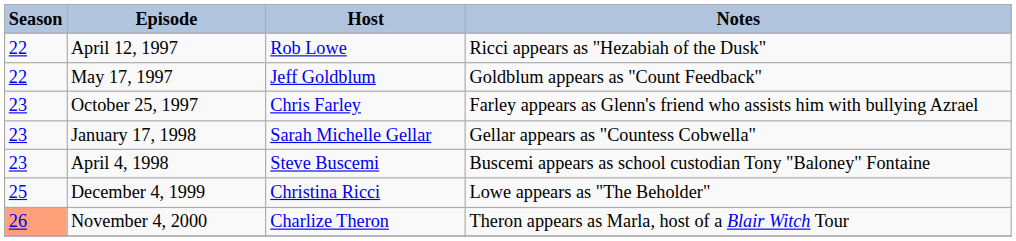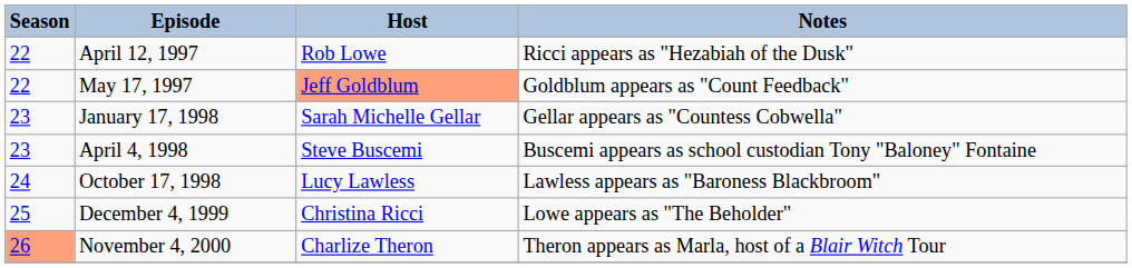 <table class="wikitable" style="width:100%;">
 <tr>
 <th style="background:#B0C4DE;" width="5%">Season</th>
 <th style="background:#B0C4DE;" width="20%">Episode</th>
 <th style="background:#B0C4DE;" width="20%">Host</th>
 <th style="background:#B0C4DE;" width="55%">Notes</th>
 </tr>
 <tr>
 <td><a href='#'>22</a></td>
 <td>April 12, 1997</td>
 <td><a href='#'>Rob Lowe</a></td>
 <td>Ricci appears as "Hezabiah of the Dusk"</td>
 </tr>
 <tr>
 <td><a href='#'>22</a></td>
 <td>May 17, 1997</td>
-<td><a href='#'>Jeff Goldblum</a></td>
+<td style="background: lightsalmon;"><a href='#'>Jeff Goldblum</a></td>
 <td>Goldblum appears as "Count Feedback"</td>
-</tr>
-<tr>
-<td><a href='#'>23</a></td>
-<td>October 25, 1997</td>
-<td><a href='#'>Chris Farley</a></td>
-<td>Farley appears as Glenn's friend who assists him with bullying Azrael</td>
 </tr>
 <tr>
 <td><a href='#'>23</a></td>
 <td>January 17, 1998</td>
 <td><a href='#'>Sarah Michelle Gellar</a></td>
 <td>Gellar appears as "Countess Cobwella"</td>
 </tr>
 <tr>
 <td><a href='#'>23</a></td>
 <td>April 4, 1998</td>
 <td><a href='#'>Steve Buscemi</a></td>
 <td>Buscemi appears as school custodian Tony "Baloney" Fontaine</td>
+</tr>
+<tr>
+<td><a href='#'>24</a></td>
+<td>October 17, 1998</td>
+<td><a href='#'>Lucy Lawless</a></td>
+<td>Lawless appears as "Baroness Blackbroom"</td>
 </tr>
 <tr>
 <td><a href='#'>25</a></td>
 <td>December 4, 1999</td>
 <td><a href='#'>Christina Ricci</a></td>
 <td>Lowe appears as "The Beholder"</td>
 </tr>
 <tr>
 <td style="background: lightsalmon;"><a href='#'>26</a></td>
 <td>November 4, 2000</td>
 <td><a href='#'>Charlize Theron</a></td>
 <td>Theron appears as Marla, host of a <a href='#'><em>Blair Witch</em></a> Tour</td>
 </tr>
 <tr>
 </tr>
 </table>
